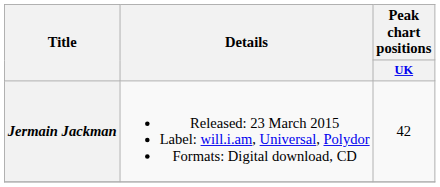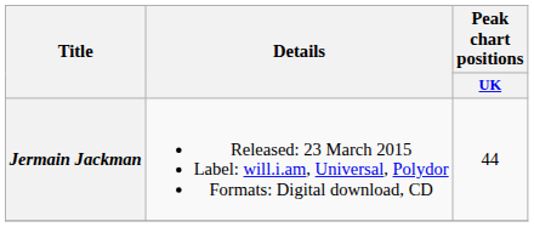 <table class="wikitable plainrowheaders" style="text-align:center;">
 <tr>
 <th scope="col" rowspan="2">Title</th>
 <th scope="col" rowspan="2">Details</th>
 <th scope="col" colspan="1">Peak chart positions</th>
 </tr>
 <tr>
 <th scope="col" style="width:3em;font-size:85%;"><a href='#'>UK</a></th>
 </tr>
 <tr>
 <th scope="row"><em>Jermain Jackman</em></th>
 <td><br><ul><li>Released: 23 March 2015</li><li>Label: <a href='#'>will.i.am</a>, <a href='#'>Universal</a>, <a href='#'>Polydor</a></li><li>Formats: Digital download, CD</li></ul></td>
-<td>42</td>
+<td>44</td>
 </tr>
 <tr>
 </tr>
 </table>
